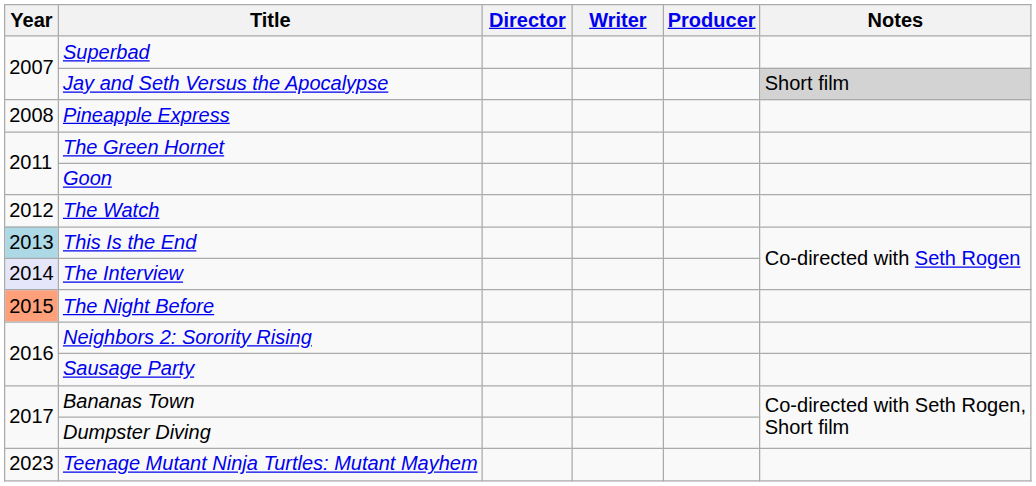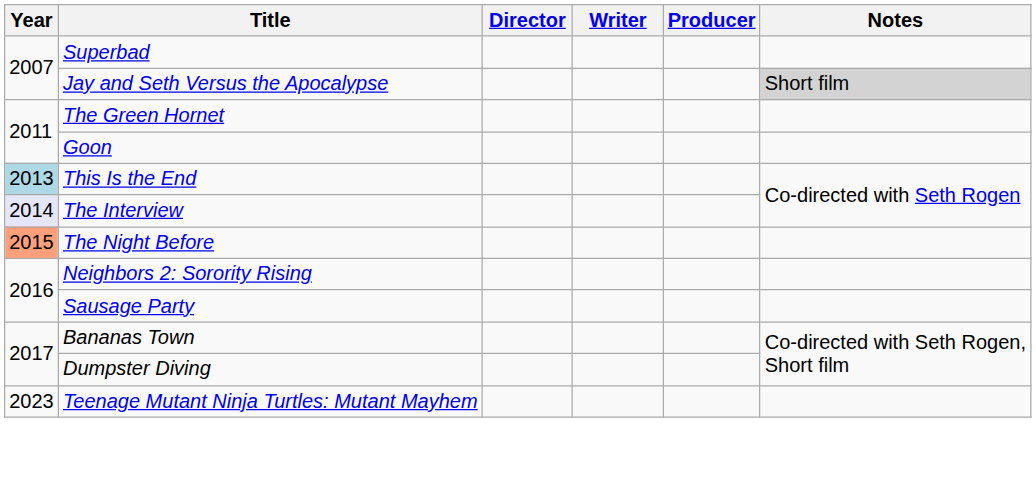 <table class="wikitable">
 <tr>
 <th>Year</th>
 <th>Title</th>
 <th width="65"><a href='#'>Director</a></th>
 <th width="65"><a href='#'>Writer</a></th>
 <th width="65"><a href='#'>Producer</a></th>
 <th>Notes</th>
 </tr>
 <tr>
 <td rowspan="2">2007</td>
 <td><em><a href='#'>Superbad</a></em></td>
 <td></td>
 <td></td>
 <td></td>
 <td></td>
 </tr>
 <tr>
 <td><em><a href='#'>Jay and Seth Versus the Apocalypse</a></em></td>
 <td></td>
 <td></td>
 <td></td>
 <td style="background: lightgrey;">Short film</td>
 </tr>
 <tr>
-<td>2008</td>
-<td><em><a href='#'>Pineapple Express</a></em></td>
-<td></td>
-<td></td>
-<td></td>
-<td></td>
-</tr>
-<tr>
 <td rowspan="2">2011</td>
 <td><em><a href='#'>The Green Hornet</a></em></td>
 <td></td>
 <td></td>
 <td></td>
 <td></td>
 </tr>
 <tr>
 <td><em><a href='#'>Goon</a></em></td>
-<td></td>
-<td></td>
-<td></td>
-<td></td>
-</tr>
-<tr>
-<td>2012</td>
-<td><em><a href='#'>The Watch</a></em></td>
 <td></td>
 <td></td>
 <td></td>
 <td></td>
 </tr>
 <tr>
 <td style="background: lightblue;">2013</td>
 <td><em><a href='#'>This Is the End</a></em></td>
 <td></td>
 <td></td>
 <td></td>
 <td rowspan=2>Co-directed with <a href='#'>Seth Rogen</a></td>
 </tr>
 <tr>
 <td style="background: lavender;">2014</td>
 <td><em><a href='#'>The Interview</a></em></td>
 <td></td>
 <td></td>
 <td></td>
 </tr>
 <tr>
 <td style="background: lightsalmon;">2015</td>
 <td><em><a href='#'>The Night Before</a></em></td>
 <td></td>
 <td></td>
 <td></td>
 <td></td>
 </tr>
 <tr>
 <td rowspan="2">2016</td>
 <td><em><a href='#'>Neighbors 2: Sorority Rising</a></em></td>
 <td></td>
 <td></td>
 <td></td>
 <td></td>
 </tr>
 <tr>
 <td><em><a href='#'>Sausage Party</a></em></td>
 <td></td>
 <td></td>
 <td></td>
 <td></td>
 </tr>
 <tr>
 <td rowspan=2>2017</td>
 <td><em>Bananas Town</em></td>
 <td></td>
 <td></td>
 <td></td>
 <td rowspan=2>Co-directed with Seth Rogen,<br>Short film</td>
 </tr>
 <tr>
 <td><em>Dumpster Diving</em></td>
 <td></td>
 <td></td>
 <td></td>
 </tr>
 <tr>
 <td>2023</td>
 <td><em><a href='#'>Teenage Mutant Ninja Turtles: Mutant Mayhem</a></em></td>
 <td></td>
 <td></td>
 <td></td>
 <td></td>
 </tr>
 </table>
